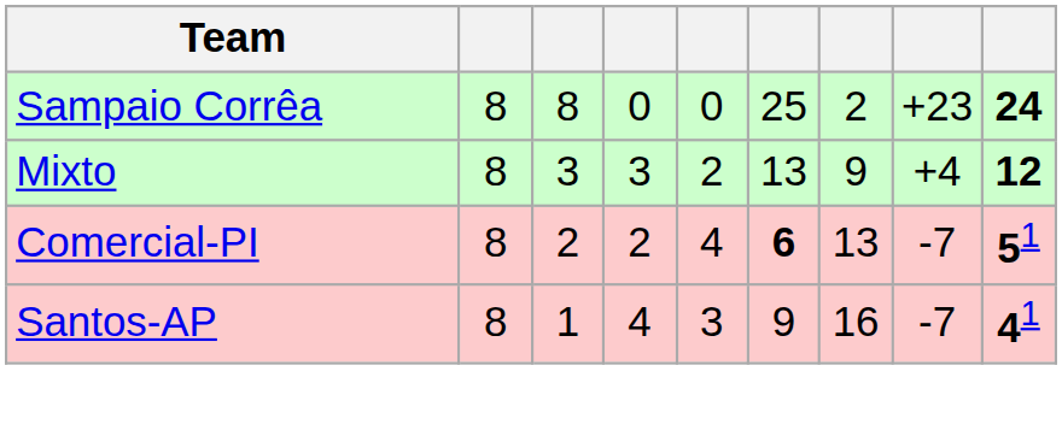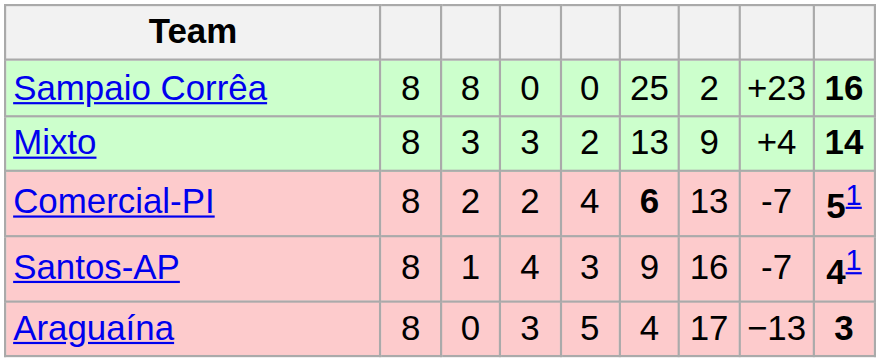 <table class="wikitable" style="text-align: center;">
 <tr>
 <th width=165>Team</th>
 <th width=20></th>
 <th width=20></th>
 <th width=20></th>
 <th width=20></th>
 <th width=20></th>
 <th width=20></th>
 <th width=20></th>
 <th width=20></th>
 </tr>
 <tr bgcolor=#ccffcc>
 <td align=left> <a href='#'>Sampaio Corrêa</a></td>
 <td>8</td>
 <td>8</td>
 <td>0</td>
 <td>0</td>
 <td>25</td>
 <td>2</td>
 <td>+23</td>
-<td><strong>24</strong></td>
+<td><strong>16</strong></td>
 </tr>
 <tr bgcolor=#ccffcc>
 <td align=left> <a href='#'>Mixto</a></td>
 <td>8</td>
 <td>3</td>
 <td>3</td>
 <td>2</td>
 <td>13</td>
 <td>9</td>
 <td>+4</td>
-<td><strong>12</strong></td>
+<td><strong>14</strong></td>
 </tr>
 <tr bgcolor=#FDCBCC>
 <td align=left> <a href='#'>Comercial-PI</a></td>
 <td>8</td>
 <td>2</td>
 <td>2</td>
 <td>4</td>
 <td><strong>6</strong></td>
 <td>13</td>
 <td>-7</td>
 <td><strong>5</strong><sup><a href='#'>1</a></sup></td>
 </tr>
 <tr bgcolor=#FDCBCC>
 <td align=left> <a href='#'>Santos-AP</a></td>
 <td>8</td>
 <td>1</td>
 <td>4</td>
 <td>3</td>
 <td>9</td>
 <td>16</td>
 <td>-7</td>
 <td><strong>4</strong><sup><a href='#'>1</a></sup></td>
 </tr>
+<tr bgcolor=#FDCBCC>
+<td align=left> <a href='#'>Araguaína</a></td>
+<td>8</td>
+<td>0</td>
+<td>3</td>
+<td>5</td>
+<td>4</td>
+<td>17</td>
+<td>−13</td>
+<td><strong>3</strong></td>
+</tr>
 </table>
